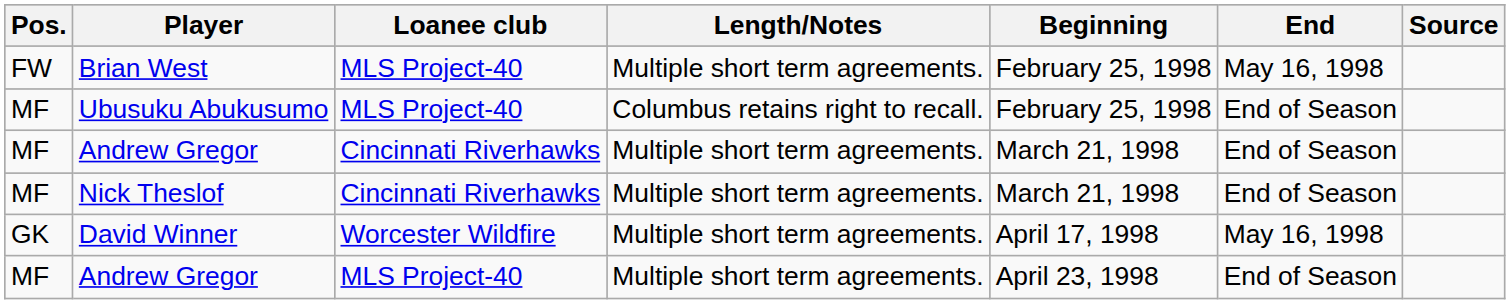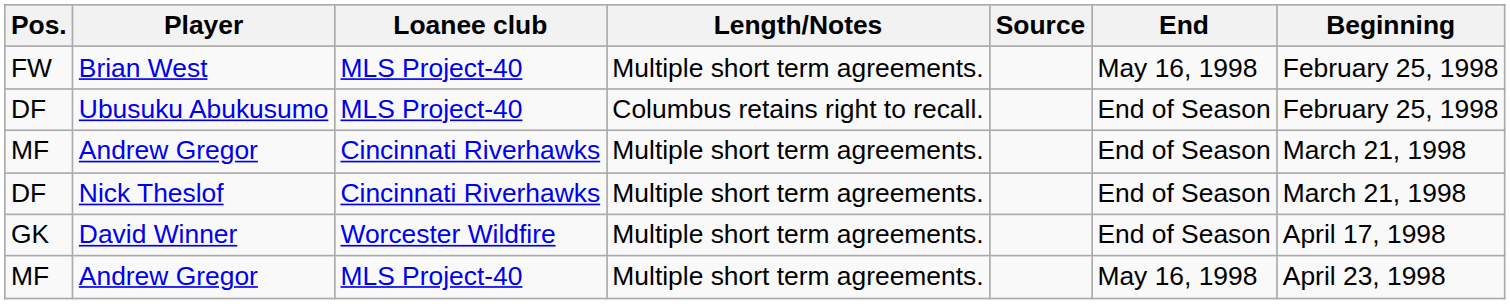 <table class="wikitable sortable" style="text-align: left">
 <tr>
 <th><strong>Pos.</strong></th>
 <th><strong>Player</strong></th>
 <th><strong>Loanee club</strong></th>
 <th><strong>Length/Notes</strong></th>
+<th><strong>Source</strong></th>
+<th><strong>End</strong></th>
 <th><strong>Beginning</strong></th>
-<th><strong>End</strong></th>
-<th><strong>Source</strong></th>
 </tr>
 <tr>
 <td>FW</td>
 <td> <a href='#'>Brian West</a></td>
 <td> <a href='#'>MLS Project-40</a></td>
 <td>Multiple short term agreements.</td>
+<td align=center></td>
+<td>May 16, 1998</td>
 <td>February 25, 1998</td>
-<td>May 16, 1998</td>
-<td align=center></td>
 </tr>
 <tr>
-<td>MF</td>
+<td>DF</td>
 <td> <a href='#'>Ubusuku Abukusumo</a></td>
 <td> <a href='#'>MLS Project-40</a></td>
 <td>Columbus retains right to recall.</td>
+<td align=center></td>
+<td>End of Season</td>
 <td>February 25, 1998</td>
-<td>End of Season</td>
-<td align=center></td>
 </tr>
 <tr>
 <td>MF</td>
 <td> <a href='#'>Andrew Gregor</a></td>
 <td> <a href='#'>Cincinnati Riverhawks</a></td>
 <td>Multiple short term agreements.</td>
+<td align=center></td>
+<td>End of Season</td>
 <td>March 21, 1998</td>
-<td>End of Season</td>
-<td align=center></td>
 </tr>
 <tr>
-<td>MF</td>
+<td>DF</td>
 <td> <a href='#'>Nick Theslof</a></td>
 <td> <a href='#'>Cincinnati Riverhawks</a></td>
 <td>Multiple short term agreements.</td>
+<td align=center></td>
+<td>End of Season</td>
 <td>March 21, 1998</td>
-<td>End of Season</td>
-<td align=center></td>
 </tr>
 <tr>
 <td>GK</td>
 <td> <a href='#'>David Winner</a></td>
 <td> <a href='#'>Worcester Wildfire</a></td>
 <td>Multiple short term agreements.</td>
+<td align=center></td>
+<td>End of Season</td>
 <td>April 17, 1998</td>
-<td>May 16, 1998</td>
-<td align=center></td>
 </tr>
 <tr>
 <td>MF</td>
 <td> <a href='#'>Andrew Gregor</a></td>
 <td> <a href='#'>MLS Project-40</a></td>
 <td>Multiple short term agreements.</td>
+<td align=center></td>
+<td>May 16, 1998</td>
 <td>April 23, 1998</td>
-<td>End of Season</td>
-<td align=center></td>
 </tr>
 </table>
